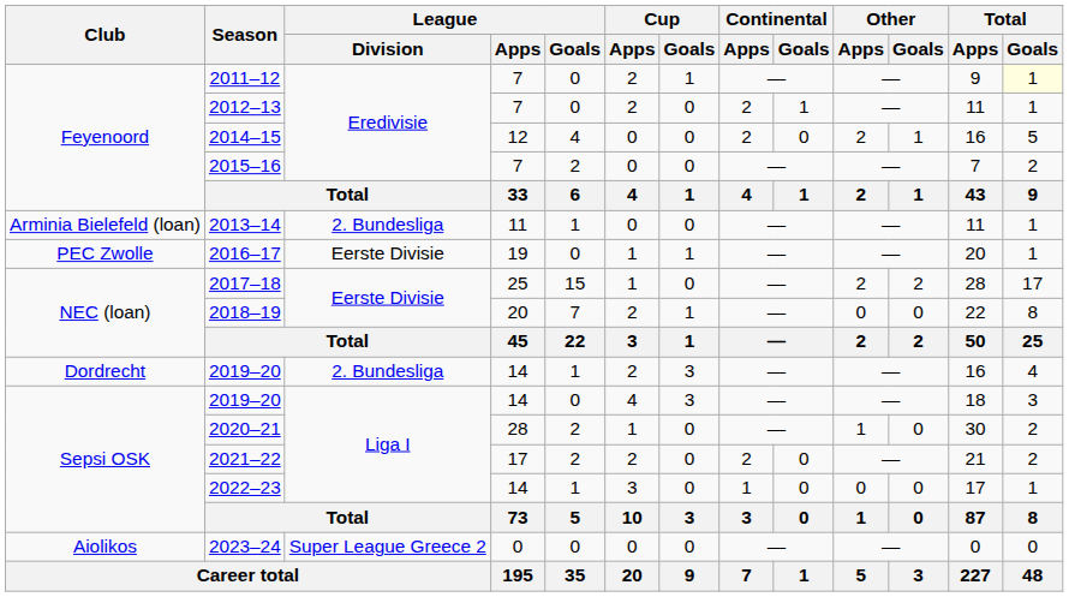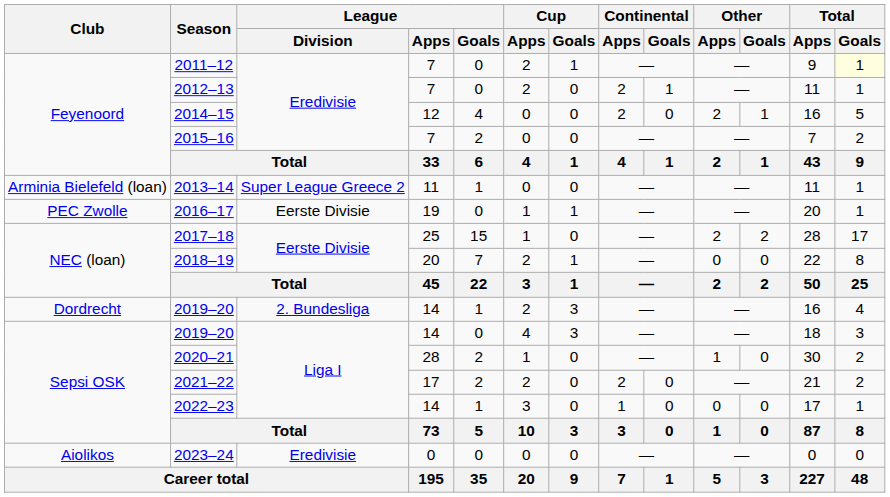 <table class="wikitable" style="text-align:center">
 <tr>
 <th rowspan="2">Club</th>
 <th rowspan="2">Season</th>
 <th colspan="3">League</th>
 <th colspan="2">Cup</th>
 <th colspan="2">Continental</th>
 <th colspan="2">Other</th>
 <th colspan="2">Total</th>
 </tr>
 <tr>
 <th>Division</th>
 <th>Apps</th>
 <th>Goals</th>
 <th>Apps</th>
 <th>Goals</th>
 <th>Apps</th>
 <th>Goals</th>
 <th>Apps</th>
 <th>Goals</th>
 <th>Apps</th>
 <th>Goals</th>
 </tr>
 <tr>
 <td rowspan="5"><a href='#'>Feyenoord</a></td>
 <td><a href='#'>2011–12</a></td>
 <td rowspan=4><a href='#'>Eredivisie</a></td>
 <td>7</td>
 <td>0</td>
 <td>2</td>
 <td>1</td>
 <td colspan="2">—</td>
 <td colspan="2">—</td>
 <td>9</td>
 <td style="background: lightyellow;">1</td>
 </tr>
 <tr>
 <td><a href='#'>2012–13</a></td>
 <td>7</td>
 <td>0</td>
 <td>2</td>
 <td>0</td>
 <td>2</td>
 <td>1</td>
 <td colspan="2">—</td>
 <td>11</td>
 <td>1</td>
 </tr>
 <tr>
 <td><a href='#'>2014–15</a></td>
 <td>12</td>
 <td>4</td>
 <td>0</td>
 <td>0</td>
 <td>2</td>
 <td>0</td>
 <td>2</td>
 <td>1</td>
 <td>16</td>
 <td>5</td>
 </tr>
 <tr>
 <td><a href='#'>2015–16</a></td>
 <td>7</td>
 <td>2</td>
 <td>0</td>
 <td>0</td>
 <td colspan="2">—</td>
 <td colspan="2">—</td>
 <td>7</td>
 <td>2</td>
 </tr>
 <tr>
 <th colspan="2">Total</th>
 <th>33</th>
 <th>6</th>
 <th>4</th>
 <th>1</th>
 <th>4</th>
 <th>1</th>
 <th>2</th>
 <th>1</th>
 <th>43</th>
 <th>9</th>
 </tr>
 <tr>
 <td><a href='#'>Arminia Bielefeld</a> (loan)</td>
 <td><a href='#'>2013–14</a></td>
-<td><a href='#'>2. Bundesliga</a></td>
+<td><a href='#'>Super League Greece 2</a></td>
 <td>11</td>
 <td>1</td>
 <td>0</td>
 <td>0</td>
 <td colspan="2">—</td>
 <td colspan="2">—</td>
 <td>11</td>
 <td>1</td>
 </tr>
 <tr>
 <td><a href='#'>PEC Zwolle</a></td>
 <td><a href='#'>2016–17</a></td>
 <td>Eerste Divisie</td>
 <td>19</td>
 <td>0</td>
 <td>1</td>
 <td>1</td>
 <td colspan="2">—</td>
 <td colspan="2">—</td>
 <td>20</td>
 <td>1</td>
 </tr>
 <tr>
 <td rowspan="3"><a href='#'>NEC</a> (loan)</td>
 <td><a href='#'>2017–18</a></td>
 <td rowspan="2"><a href='#'>Eerste Divisie</a></td>
 <td>25</td>
 <td>15</td>
 <td>1</td>
 <td>0</td>
 <td colspan="2">—</td>
 <td>2</td>
 <td>2</td>
 <td>28</td>
 <td>17</td>
 </tr>
 <tr>
 <td><a href='#'>2018–19</a></td>
 <td>20</td>
 <td>7</td>
 <td>2</td>
 <td>1</td>
 <td colspan="2">—</td>
 <td>0</td>
 <td>0</td>
 <td>22</td>
 <td>8</td>
 </tr>
 <tr>
 <th colspan="2">Total</th>
 <th>45</th>
 <th>22</th>
 <th>3</th>
 <th>1</th>
 <th colspan="2">—</th>
 <th>2</th>
 <th>2</th>
 <th>50</th>
 <th>25</th>
 </tr>
 <tr>
 <td><a href='#'>Dordrecht</a></td>
 <td><a href='#'>2019–20</a></td>
 <td><a href='#'>2. Bundesliga</a></td>
 <td>14</td>
 <td>1</td>
 <td>2</td>
 <td>3</td>
 <td colspan="2">—</td>
 <td colspan="2">—</td>
 <td>16</td>
 <td>4</td>
 </tr>
 <tr>
 <td rowspan="5"><a href='#'>Sepsi OSK</a></td>
 <td><a href='#'>2019–20</a></td>
 <td rowspan="4"><a href='#'>Liga I</a></td>
 <td>14</td>
 <td>0</td>
 <td>4</td>
 <td>3</td>
 <td colspan="2">—</td>
 <td colspan="2">—</td>
 <td>18</td>
 <td>3</td>
 </tr>
 <tr>
 <td><a href='#'>2020–21</a></td>
 <td>28</td>
 <td>2</td>
 <td>1</td>
 <td>0</td>
 <td colspan="2">—</td>
 <td>1</td>
 <td>0</td>
 <td>30</td>
 <td>2</td>
 </tr>
 <tr>
 <td><a href='#'>2021–22</a></td>
 <td>17</td>
 <td>2</td>
 <td>2</td>
 <td>0</td>
 <td>2</td>
 <td>0</td>
 <td colspan="2">—</td>
 <td>21</td>
 <td>2</td>
 </tr>
 <tr>
 <td><a href='#'>2022–23</a></td>
 <td>14</td>
 <td>1</td>
 <td>3</td>
 <td>0</td>
 <td>1</td>
 <td>0</td>
 <td>0</td>
 <td>0</td>
 <td>17</td>
 <td>1</td>
 </tr>
 <tr>
 <th colspan="2">Total</th>
 <th>73</th>
 <th>5</th>
 <th>10</th>
 <th>3</th>
 <th>3</th>
 <th>0</th>
 <th>1</th>
 <th>0</th>
 <th>87</th>
 <th>8</th>
 </tr>
 <tr>
 <td><a href='#'>Aiolikos</a></td>
 <td><a href='#'>2023–24</a></td>
-<td><a href='#'>Super League Greece 2</a></td>
+<td><a href='#'>Eredivisie</a></td>
 <td>0</td>
 <td>0</td>
 <td>0</td>
 <td>0</td>
 <td colspan="2">—</td>
 <td colspan="2">—</td>
 <td>0</td>
 <td>0</td>
 </tr>
 <tr>
 <th colspan="3">Career total</th>
 <th>195</th>
 <th>35</th>
 <th>20</th>
 <th>9</th>
 <th>7</th>
 <th>1</th>
 <th>5</th>
 <th>3</th>
 <th>227</th>
 <th>48</th>
 </tr>
 </table>
